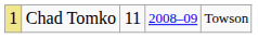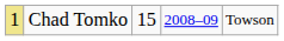 <table class="wikitable">
 <tr>
 </tr>
 <tr>
 <td style="background: khaki;">1</td>
 <td>Chad Tomko</td>
-<td>11</td>
+<td>15</td>
 <td style="font-size:80%;"><a href='#'>2008–09</a></td>
 <td style="font-size:80%;">Towson</td>
 </tr>
 </table>
